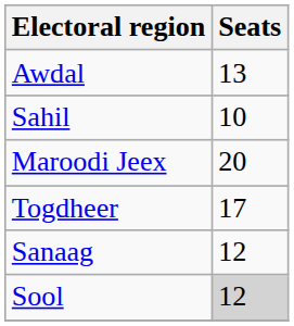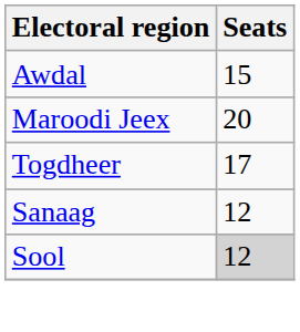 <table class="wikitable">
 <tr>
 <th>Electoral region</th>
 <th>Seats</th>
 </tr>
 <tr>
 <td><a href='#'>Awdal</a></td>
-<td>13</td>
-</tr>
-<tr>
-<td><a href='#'> Sahil</a></td>
-<td>10</td>
+<td>15</td>
 </tr>
 <tr>
 <td><a href='#'>Maroodi Jeex</a></td>
 <td>20</td>
 </tr>
 <tr>
 <td><a href='#'>Togdheer</a></td>
 <td>17</td>
 </tr>
 <tr>
 <td><a href='#'>Sanaag</a></td>
 <td>12</td>
 </tr>
 <tr>
 <td><a href='#'>Sool</a></td>
 <td style="background: lightgrey;">12</td>
 </tr>
 <tr>
 </tr>
 </table>
